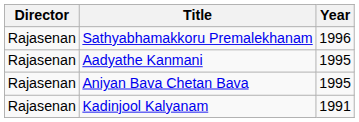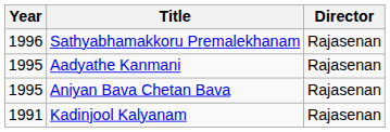 <table class="wikitable sortable">
 <tr>
+<th>Year</th>
+<th>Title</th>
 <th>Director</th>
-<th>Title</th>
-<th>Year</th>
 </tr>
 <tr>
+<td>1996</td>
+<td><a href='#'>Sathyabhamakkoru Premalekhanam</a></td>
 <td>Rajasenan</td>
-<td><a href='#'>Sathyabhamakkoru Premalekhanam</a></td>
-<td>1996</td>
 </tr>
 <tr>
+<td>1995</td>
+<td><a href='#'>Aadyathe Kanmani</a></td>
 <td>Rajasenan</td>
-<td><a href='#'>Aadyathe Kanmani</a></td>
-<td>1995</td>
 </tr>
 <tr>
+<td>1995</td>
+<td><a href='#'>Aniyan Bava Chetan Bava</a></td>
 <td>Rajasenan</td>
-<td><a href='#'>Aniyan Bava Chetan Bava</a></td>
-<td>1995</td>
 </tr>
 <tr>
+<td>1991</td>
+<td><a href='#'>Kadinjool Kalyanam</a></td>
 <td>Rajasenan</td>
-<td><a href='#'>Kadinjool Kalyanam</a></td>
-<td>1991</td>
 </tr>
 </table>
